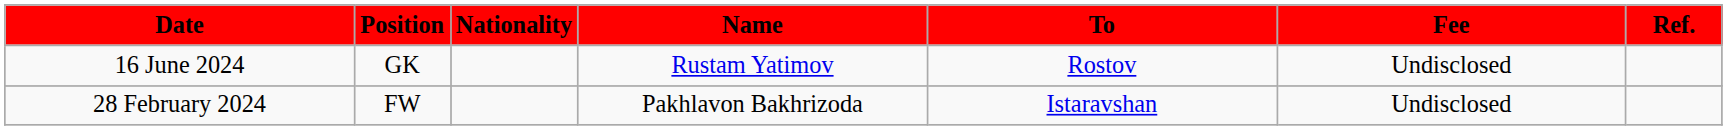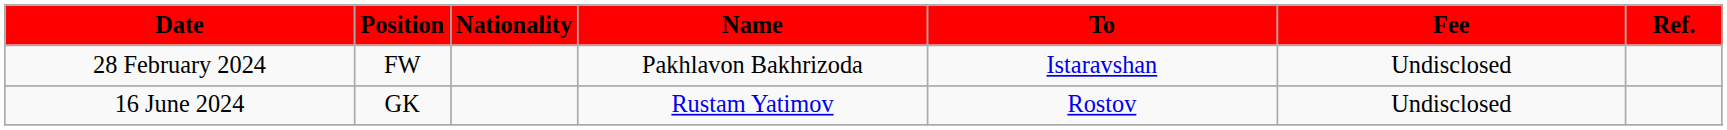 <table class="wikitable"  style="text-align:center; font-size:90%; ">
 <tr>
 <th style="background:#FF0000; color:#000000; width:200px;">Date</th>
 <th style="background:#FF0000; color:#000000; width:50px;">Position</th>
 <th style="background:#FF0000; color:#000000; width:50px;">Nationality</th>
 <th style="background:#FF0000; color:#000000; width:200px;">Name</th>
 <th style="background:#FF0000; color:#000000; width:200px;">To</th>
 <th style="background:#FF0000; color:#000000; width:200px;">Fee</th>
 <th style="background:#FF0000; color:#000000; width:50px;">Ref.</th>
 </tr>
 <tr>
+<td>28 February 2024</td>
+<td>FW</td>
+<td></td>
+<td>Pakhlavon Bakhrizoda</td>
+<td><a href='#'>Istaravshan</a></td>
+<td>Undisclosed</td>
+<td></td>
+</tr>
+<tr>
 <td>16 June 2024</td>
 <td>GK</td>
 <td></td>
 <td><a href='#'>Rustam Yatimov</a></td>
 <td><a href='#'>Rostov</a></td>
 <td>Undisclosed</td>
 <td></td>
 </tr>
-<tr>
-<td>28 February 2024</td>
-<td>FW</td>
-<td></td>
-<td>Pakhlavon Bakhrizoda</td>
-<td><a href='#'>Istaravshan</a></td>
-<td>Undisclosed</td>
-<td></td>
-</tr>
 </table>
